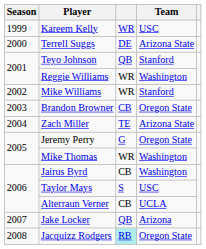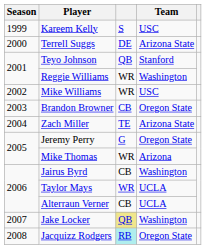 <table class="wikitable sortable">
 <tr>
 <th>Season</th>
 <th>Player</th>
 <th></th>
 <th>Team</th>
 <th></th>
 </tr>
 <tr>
 <td>1999</td>
 <td><a href='#'>Kareem Kelly</a></td>
-<td><a href='#'>WR</a></td>
+<td><a href='#'>S</a></td>
 <td><a href='#'>USC</a></td>
 <td></td>
 </tr>
 <tr>
 <td>2000</td>
 <td><a href='#'>Terrell Suggs</a></td>
 <td><a href='#'>DE</a></td>
 <td><a href='#'>Arizona State</a></td>
 <td></td>
 </tr>
 <tr>
 <td rowspan="2">2001</td>
 <td><a href='#'>Teyo Johnson</a></td>
 <td><a href='#'>QB</a></td>
 <td><a href='#'>Stanford</a></td>
 <td rowspan="2"></td>
 </tr>
 <tr>
 <td><a href='#'>Reggie Williams</a></td>
 <td>WR</td>
 <td><a href='#'>Washington</a></td>
 </tr>
 <tr>
 <td>2002</td>
 <td><a href='#'>Mike Williams</a></td>
 <td>WR</td>
-<td><a href='#'>Stanford</a></td>
+<td><a href='#'>USC</a></td>
 <td></td>
 </tr>
 <tr>
 <td>2003</td>
 <td><a href='#'>Brandon Browner</a></td>
 <td><a href='#'>CB</a></td>
 <td><a href='#'>Oregon State</a></td>
 <td></td>
 </tr>
 <tr>
 <td>2004</td>
 <td><a href='#'>Zach Miller</a></td>
 <td><a href='#'>TE</a></td>
 <td><a href='#'>Arizona State</a></td>
 <td></td>
 </tr>
 <tr>
 <td rowspan="2">2005</td>
 <td>Jeremy Perry</td>
 <td><a href='#'>G</a></td>
 <td><a href='#'>Oregon State</a></td>
 <td rowspan="2"></td>
 </tr>
 <tr>
 <td><a href='#'>Mike Thomas</a></td>
 <td>WR</td>
-<td><a href='#'>Washington</a></td>
+<td><a href='#'>Arizona</a></td>
 </tr>
 <tr>
 <td rowspan="3">2006</td>
 <td><a href='#'>Jairus Byrd</a></td>
 <td>CB</td>
 <td><a href='#'>Washington</a></td>
 <td rowspan="3"></td>
 </tr>
 <tr>
 <td><a href='#'>Taylor Mays</a></td>
-<td><a href='#'>S</a></td>
-<td><a href='#'>USC</a></td>
+<td><a href='#'>WR</a></td>
+<td><a href='#'>UCLA</a></td>
 </tr>
 <tr>
 <td><a href='#'>Alterraun Verner</a></td>
 <td>CB</td>
 <td><a href='#'>UCLA</a></td>
 </tr>
 <tr>
 <td>2007</td>
 <td><a href='#'>Jake Locker</a></td>
-<td><a href='#'>QB</a></td>
-<td><a href='#'>Arizona</a></td>
+<td style="background: khaki;"><a href='#'>QB</a></td>
+<td><a href='#'>Washington</a></td>
 <td></td>
 </tr>
 <tr>
 <td>2008</td>
 <td><a href='#'>Jacquizz Rodgers</a></td>
 <td style="background: paleturquoise;"><a href='#'>RB</a></td>
 <td><a href='#'>Oregon State</a></td>
 <td></td>
 </tr>
 </table>
